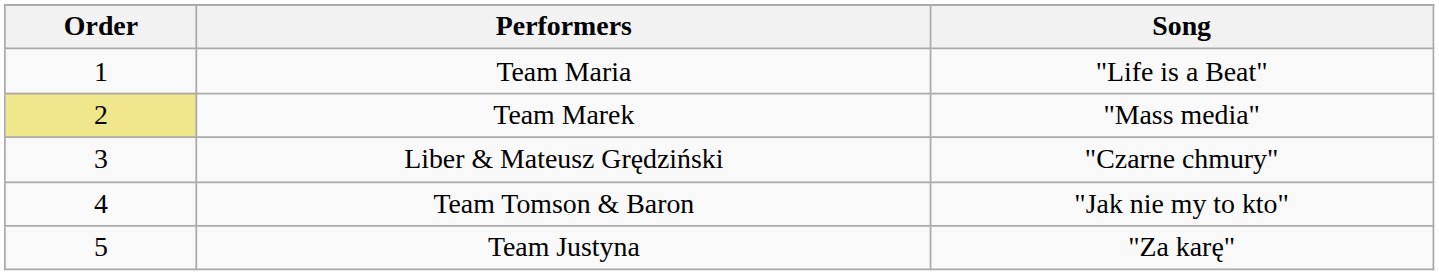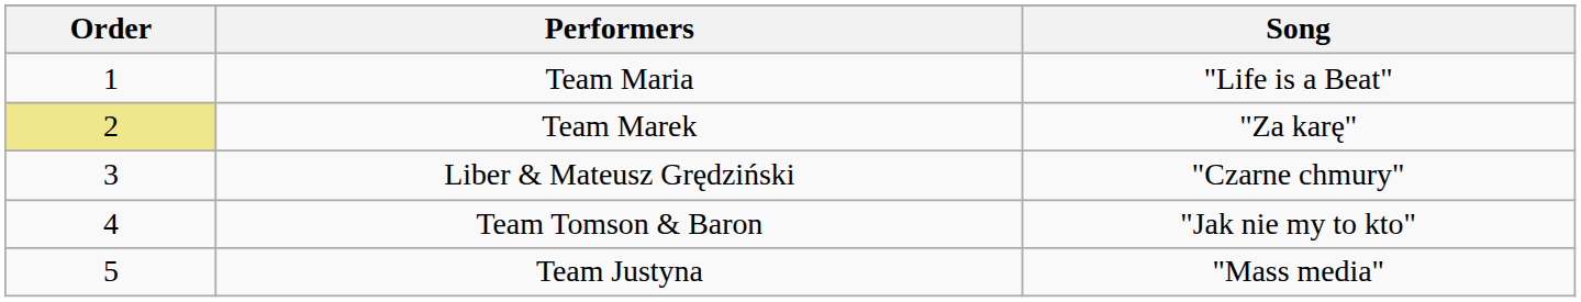 <table class="wikitable" style="text-align:center; width:65%;">
 <tr>
 </tr>
 <tr>
 <th>Order</th>
 <th>Performers</th>
 <th>Song</th>
 </tr>
 <tr>
 <td>1</td>
 <td>Team Maria</td>
 <td>"Life is a Beat"</td>
 </tr>
 <tr>
 <td style="background: khaki;">2</td>
 <td>Team Marek</td>
-<td>"Mass media"</td>
+<td>"Za karę"</td>
 </tr>
 <tr>
 <td>3</td>
 <td>Liber & Mateusz Grędziński</td>
 <td>"Czarne chmury"</td>
 </tr>
 <tr>
 <td>4</td>
 <td>Team Tomson & Baron</td>
 <td>"Jak nie my to kto"</td>
 </tr>
 <tr>
 <td>5</td>
 <td>Team Justyna</td>
-<td>"Za karę"</td>
+<td>"Mass media"</td>
 </tr>
 </table>
